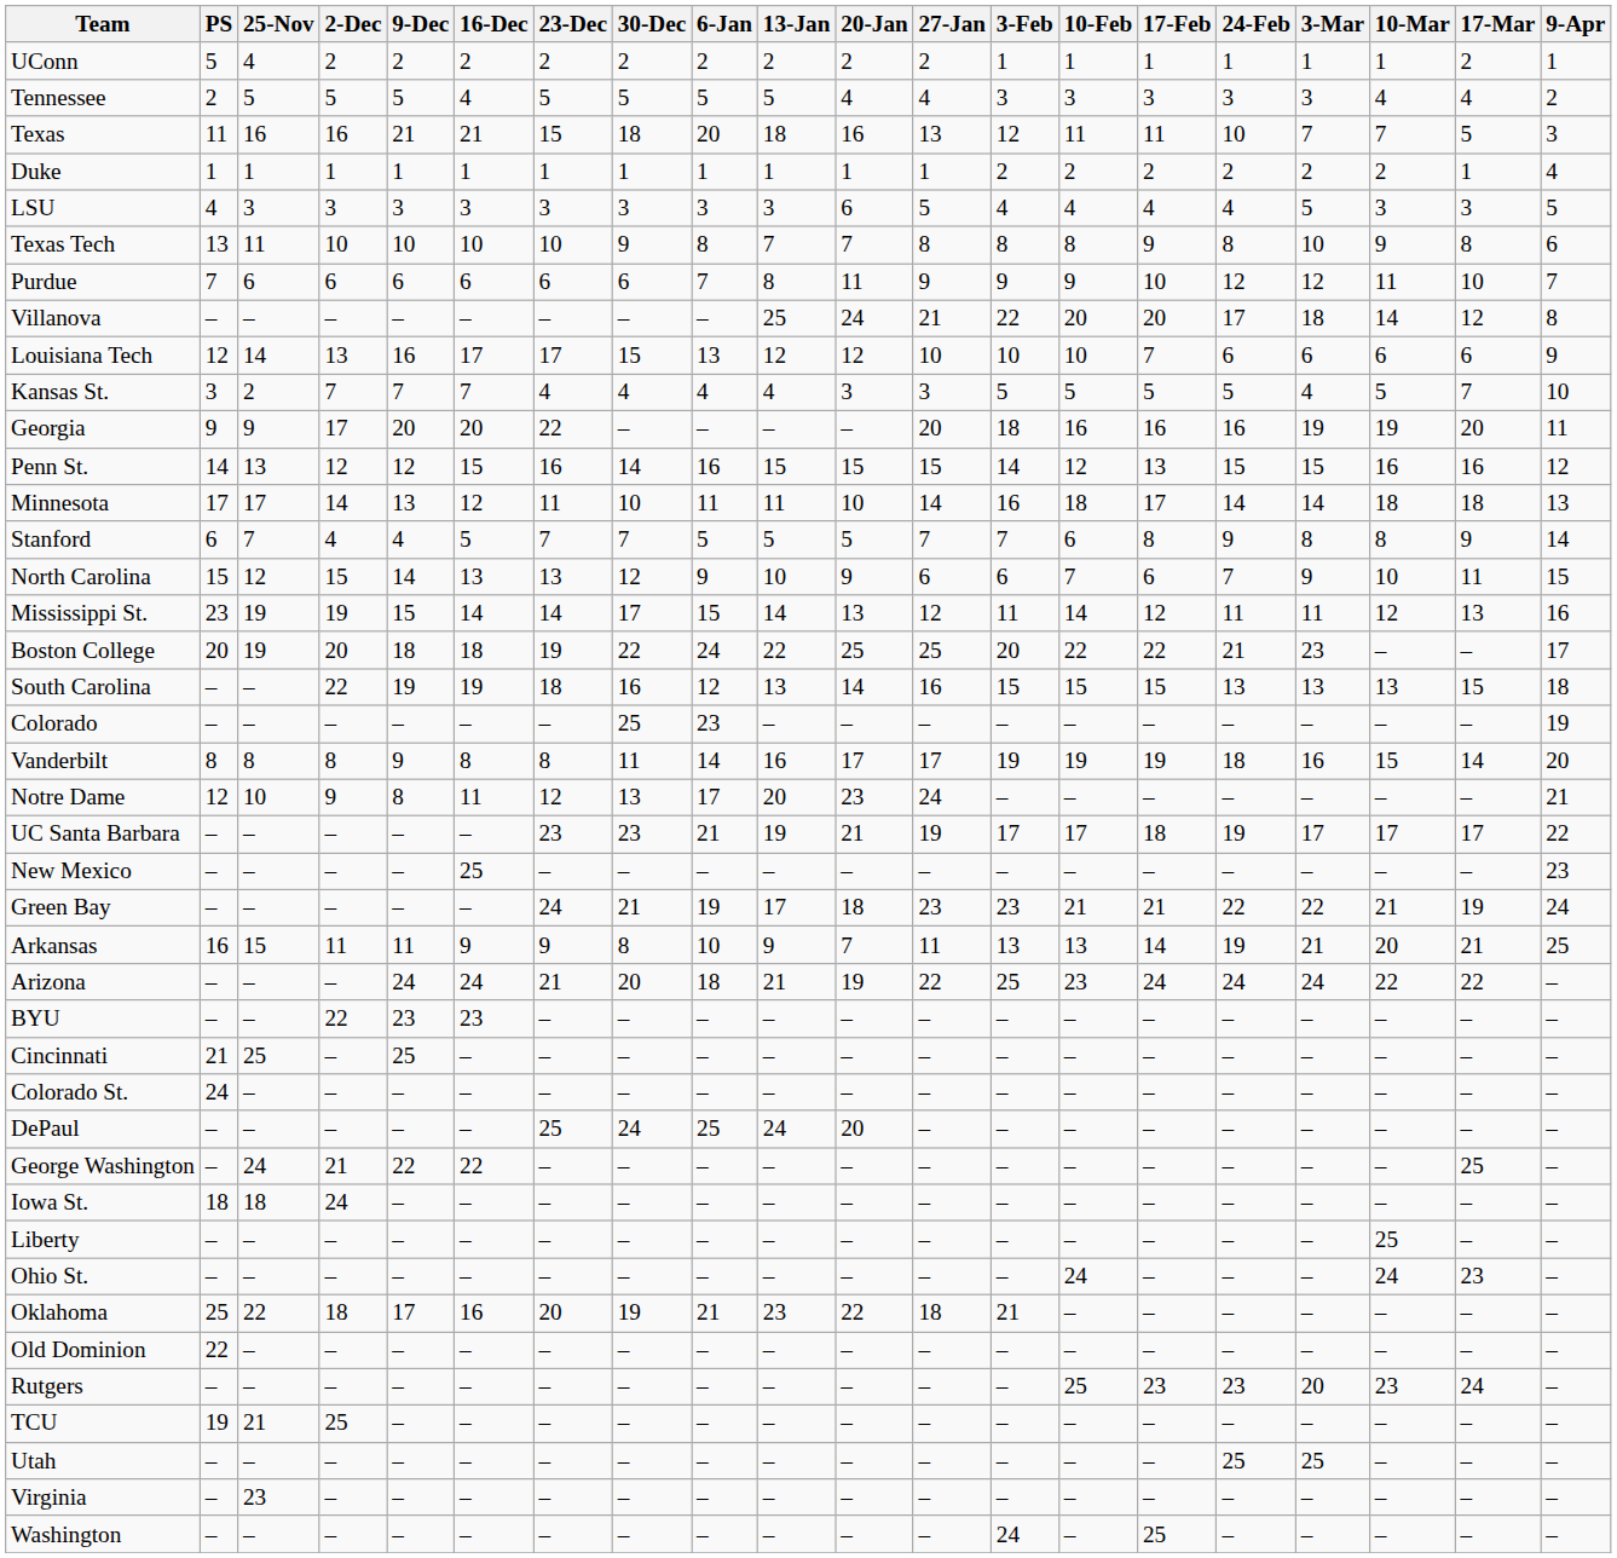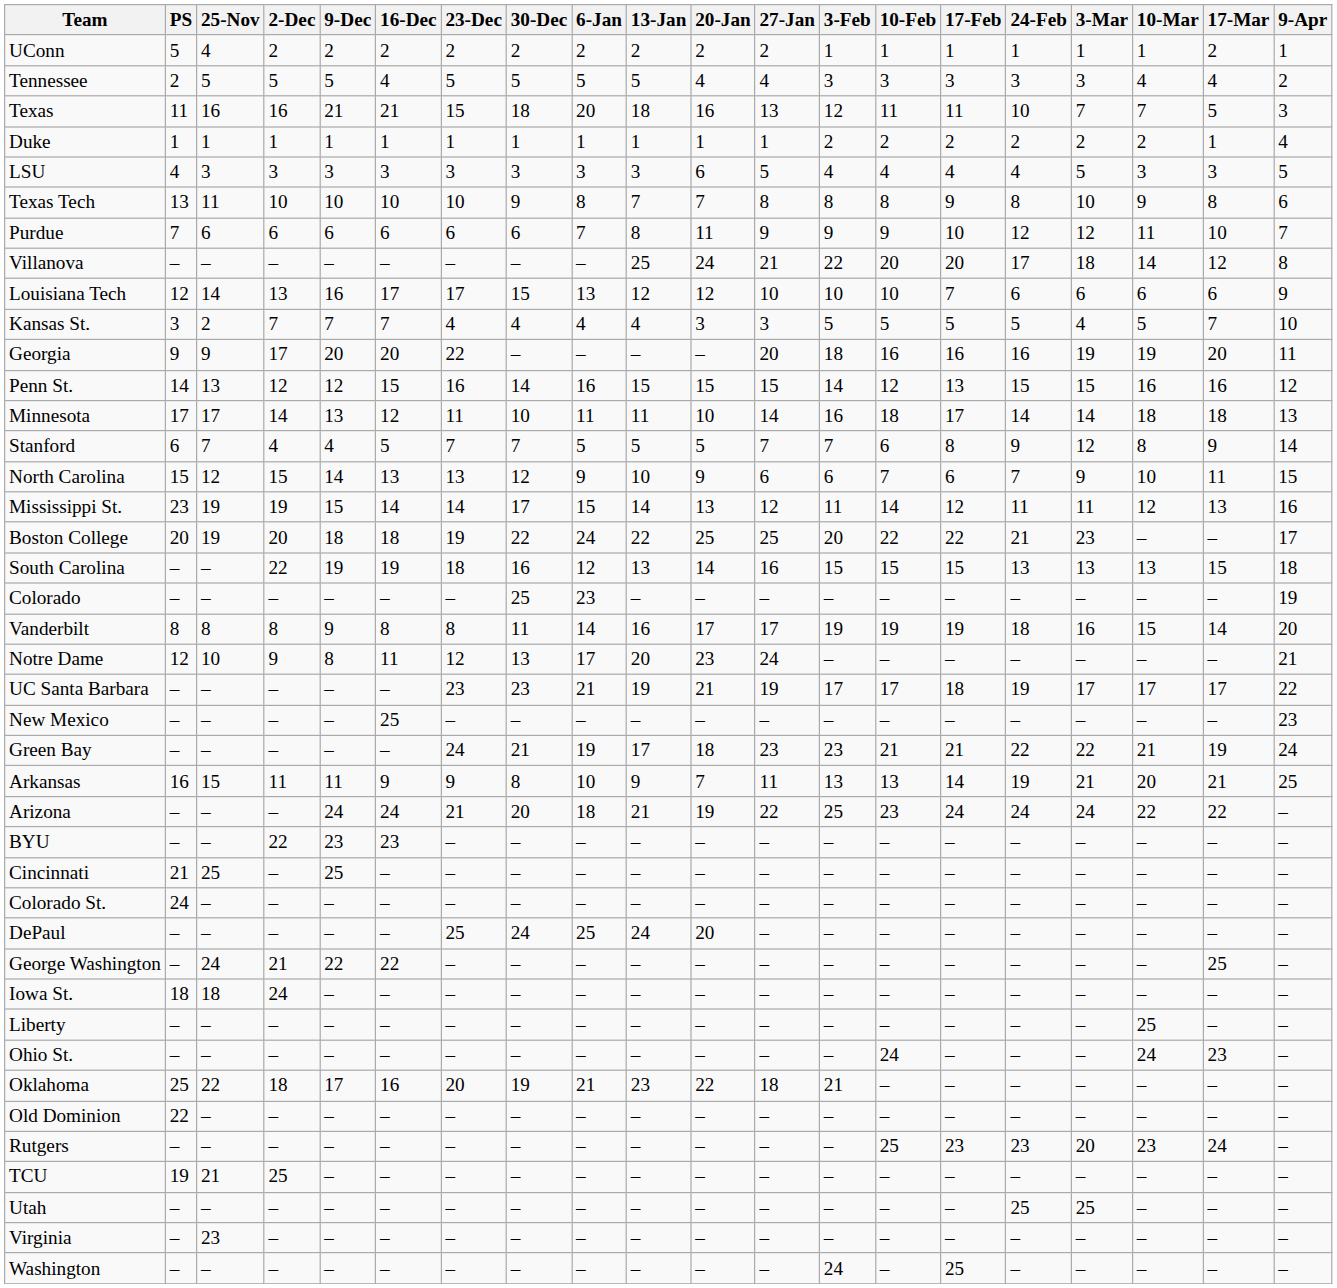 <table class="wikitable sortable">
 <tr>
 <th>Team</th>
 <th>PS</th>
 <th>25-Nov</th>
 <th>2-Dec</th>
 <th>9-Dec</th>
 <th>16-Dec</th>
 <th>23-Dec</th>
 <th>30-Dec</th>
 <th>6-Jan</th>
 <th>13-Jan</th>
 <th>20-Jan</th>
 <th>27-Jan</th>
 <th>3-Feb</th>
 <th>10-Feb</th>
 <th>17-Feb</th>
 <th>24-Feb</th>
 <th>3-Mar</th>
 <th>10-Mar</th>
 <th>17-Mar</th>
 <th>9-Apr</th>
 </tr>
 <tr>
 <td>UConn</td>
 <td>5</td>
 <td>4</td>
 <td>2</td>
 <td>2</td>
 <td>2</td>
 <td>2</td>
 <td>2</td>
 <td>2</td>
 <td>2</td>
 <td>2</td>
 <td>2</td>
 <td>1</td>
 <td>1</td>
 <td>1</td>
 <td>1</td>
 <td>1</td>
 <td>1</td>
 <td>2</td>
 <td>1</td>
 </tr>
 <tr>
 <td>Tennessee</td>
 <td>2</td>
 <td>5</td>
 <td>5</td>
 <td>5</td>
 <td>4</td>
 <td>5</td>
 <td>5</td>
 <td>5</td>
 <td>5</td>
 <td>4</td>
 <td>4</td>
 <td>3</td>
 <td>3</td>
 <td>3</td>
 <td>3</td>
 <td>3</td>
 <td>4</td>
 <td>4</td>
 <td>2</td>
 </tr>
 <tr>
 <td>Texas</td>
 <td>11</td>
 <td>16</td>
 <td>16</td>
 <td>21</td>
 <td>21</td>
 <td>15</td>
 <td>18</td>
 <td>20</td>
 <td>18</td>
 <td>16</td>
 <td>13</td>
 <td>12</td>
 <td>11</td>
 <td>11</td>
 <td>10</td>
 <td>7</td>
 <td>7</td>
 <td>5</td>
 <td>3</td>
 </tr>
 <tr>
 <td>Duke</td>
 <td>1</td>
 <td>1</td>
 <td>1</td>
 <td>1</td>
 <td>1</td>
 <td>1</td>
 <td>1</td>
 <td>1</td>
 <td>1</td>
 <td>1</td>
 <td>1</td>
 <td>2</td>
 <td>2</td>
 <td>2</td>
 <td>2</td>
 <td>2</td>
 <td>2</td>
 <td>1</td>
 <td>4</td>
 </tr>
 <tr>
 <td>LSU</td>
 <td>4</td>
 <td>3</td>
 <td>3</td>
 <td>3</td>
 <td>3</td>
 <td>3</td>
 <td>3</td>
 <td>3</td>
 <td>3</td>
 <td>6</td>
 <td>5</td>
 <td>4</td>
 <td>4</td>
 <td>4</td>
 <td>4</td>
 <td>5</td>
 <td>3</td>
 <td>3</td>
 <td>5</td>
 </tr>
 <tr>
 <td>Texas Tech</td>
 <td>13</td>
 <td>11</td>
 <td>10</td>
 <td>10</td>
 <td>10</td>
 <td>10</td>
 <td>9</td>
 <td>8</td>
 <td>7</td>
 <td>7</td>
 <td>8</td>
 <td>8</td>
 <td>8</td>
 <td>9</td>
 <td>8</td>
 <td>10</td>
 <td>9</td>
 <td>8</td>
 <td>6</td>
 </tr>
 <tr>
 <td>Purdue</td>
 <td>7</td>
 <td>6</td>
 <td>6</td>
 <td>6</td>
 <td>6</td>
 <td>6</td>
 <td>6</td>
 <td>7</td>
 <td>8</td>
 <td>11</td>
 <td>9</td>
 <td>9</td>
 <td>9</td>
 <td>10</td>
 <td>12</td>
 <td>12</td>
 <td>11</td>
 <td>10</td>
 <td>7</td>
 </tr>
 <tr>
 <td>Villanova</td>
 <td data-sort-value=99>–</td>
 <td data-sort-value=99>–</td>
 <td data-sort-value=99>–</td>
 <td data-sort-value=99>–</td>
 <td data-sort-value=99>–</td>
 <td data-sort-value=99>–</td>
 <td data-sort-value=99>–</td>
 <td data-sort-value=99>–</td>
 <td>25</td>
 <td>24</td>
 <td>21</td>
 <td>22</td>
 <td>20</td>
 <td>20</td>
 <td>17</td>
 <td>18</td>
 <td>14</td>
 <td>12</td>
 <td>8</td>
 </tr>
 <tr>
 <td>Louisiana Tech</td>
 <td>12</td>
 <td>14</td>
 <td>13</td>
 <td>16</td>
 <td>17</td>
 <td>17</td>
 <td>15</td>
 <td>13</td>
 <td>12</td>
 <td>12</td>
 <td>10</td>
 <td>10</td>
 <td>10</td>
 <td>7</td>
 <td>6</td>
 <td>6</td>
 <td>6</td>
 <td>6</td>
 <td>9</td>
 </tr>
 <tr>
 <td>Kansas St.</td>
 <td>3</td>
 <td>2</td>
 <td>7</td>
 <td>7</td>
 <td>7</td>
 <td>4</td>
 <td>4</td>
 <td>4</td>
 <td>4</td>
 <td>3</td>
 <td>3</td>
 <td>5</td>
 <td>5</td>
 <td>5</td>
 <td>5</td>
 <td>4</td>
 <td>5</td>
 <td>7</td>
 <td>10</td>
 </tr>
 <tr>
 <td>Georgia</td>
 <td>9</td>
 <td>9</td>
 <td>17</td>
 <td>20</td>
 <td>20</td>
 <td>22</td>
 <td data-sort-value=99>–</td>
 <td data-sort-value=99>–</td>
 <td data-sort-value=99>–</td>
 <td data-sort-value=99>–</td>
 <td>20</td>
 <td>18</td>
 <td>16</td>
 <td>16</td>
 <td>16</td>
 <td>19</td>
 <td>19</td>
 <td>20</td>
 <td>11</td>
 </tr>
 <tr>
 <td>Penn St.</td>
 <td>14</td>
 <td>13</td>
 <td>12</td>
 <td>12</td>
 <td>15</td>
 <td>16</td>
 <td>14</td>
 <td>16</td>
 <td>15</td>
 <td>15</td>
 <td>15</td>
 <td>14</td>
 <td>12</td>
 <td>13</td>
 <td>15</td>
 <td>15</td>
 <td>16</td>
 <td>16</td>
 <td>12</td>
 </tr>
 <tr>
 <td>Minnesota</td>
 <td>17</td>
 <td>17</td>
 <td>14</td>
 <td>13</td>
 <td>12</td>
 <td>11</td>
 <td>10</td>
 <td>11</td>
 <td>11</td>
 <td>10</td>
 <td>14</td>
 <td>16</td>
 <td>18</td>
 <td>17</td>
 <td>14</td>
 <td>14</td>
 <td>18</td>
 <td>18</td>
 <td>13</td>
 </tr>
 <tr>
 <td>Stanford</td>
 <td>6</td>
 <td>7</td>
 <td>4</td>
 <td>4</td>
 <td>5</td>
 <td>7</td>
 <td>7</td>
 <td>5</td>
 <td>5</td>
 <td>5</td>
 <td>7</td>
 <td>7</td>
 <td>6</td>
 <td>8</td>
 <td>9</td>
-<td>8</td>
+<td>12</td>
 <td>8</td>
 <td>9</td>
 <td>14</td>
 </tr>
 <tr>
 <td>North Carolina</td>
 <td>15</td>
 <td>12</td>
 <td>15</td>
 <td>14</td>
 <td>13</td>
 <td>13</td>
 <td>12</td>
 <td>9</td>
 <td>10</td>
 <td>9</td>
 <td>6</td>
 <td>6</td>
 <td>7</td>
 <td>6</td>
 <td>7</td>
 <td>9</td>
 <td>10</td>
 <td>11</td>
 <td>15</td>
 </tr>
 <tr>
 <td>Mississippi St.</td>
 <td>23</td>
 <td>19</td>
 <td>19</td>
 <td>15</td>
 <td>14</td>
 <td>14</td>
 <td>17</td>
 <td>15</td>
 <td>14</td>
 <td>13</td>
 <td>12</td>
 <td>11</td>
 <td>14</td>
 <td>12</td>
 <td>11</td>
 <td>11</td>
 <td>12</td>
 <td>13</td>
 <td>16</td>
 </tr>
 <tr>
 <td>Boston College</td>
 <td>20</td>
 <td>19</td>
 <td>20</td>
 <td>18</td>
 <td>18</td>
 <td>19</td>
 <td>22</td>
 <td>24</td>
 <td>22</td>
 <td>25</td>
 <td>25</td>
 <td>20</td>
 <td>22</td>
 <td>22</td>
 <td>21</td>
 <td>23</td>
 <td data-sort-value=99>–</td>
 <td data-sort-value=99>–</td>
 <td>17</td>
 </tr>
 <tr>
 <td>South Carolina</td>
 <td data-sort-value=99>–</td>
 <td data-sort-value=99>–</td>
 <td>22</td>
 <td>19</td>
 <td>19</td>
 <td>18</td>
 <td>16</td>
 <td>12</td>
 <td>13</td>
 <td>14</td>
 <td>16</td>
 <td>15</td>
 <td>15</td>
 <td>15</td>
 <td>13</td>
 <td>13</td>
 <td>13</td>
 <td>15</td>
 <td>18</td>
 </tr>
 <tr>
 <td>Colorado</td>
 <td data-sort-value=99>–</td>
 <td data-sort-value=99>–</td>
 <td data-sort-value=99>–</td>
 <td data-sort-value=99>–</td>
 <td data-sort-value=99>–</td>
 <td data-sort-value=99>–</td>
 <td>25</td>
 <td>23</td>
 <td data-sort-value=99>–</td>
 <td data-sort-value=99>–</td>
 <td data-sort-value=99>–</td>
 <td data-sort-value=99>–</td>
 <td data-sort-value=99>–</td>
 <td data-sort-value=99>–</td>
 <td data-sort-value=99>–</td>
 <td data-sort-value=99>–</td>
 <td data-sort-value=99>–</td>
 <td data-sort-value=99>–</td>
 <td>19</td>
 </tr>
 <tr>
 <td>Vanderbilt</td>
 <td>8</td>
 <td>8</td>
 <td>8</td>
 <td>9</td>
 <td>8</td>
 <td>8</td>
 <td>11</td>
 <td>14</td>
 <td>16</td>
 <td>17</td>
 <td>17</td>
 <td>19</td>
 <td>19</td>
 <td>19</td>
 <td>18</td>
 <td>16</td>
 <td>15</td>
 <td>14</td>
 <td>20</td>
 </tr>
 <tr>
 <td>Notre Dame</td>
 <td>12</td>
 <td>10</td>
 <td>9</td>
 <td>8</td>
 <td>11</td>
 <td>12</td>
 <td>13</td>
 <td>17</td>
 <td>20</td>
 <td>23</td>
 <td>24</td>
 <td data-sort-value=99>–</td>
 <td data-sort-value=99>–</td>
 <td data-sort-value=99>–</td>
 <td data-sort-value=99>–</td>
 <td data-sort-value=99>–</td>
 <td data-sort-value=99>–</td>
 <td data-sort-value=99>–</td>
 <td>21</td>
 </tr>
 <tr>
 <td>UC Santa Barbara</td>
 <td data-sort-value=99>–</td>
 <td data-sort-value=99>–</td>
 <td data-sort-value=99>–</td>
 <td data-sort-value=99>–</td>
 <td data-sort-value=99>–</td>
 <td>23</td>
 <td>23</td>
 <td>21</td>
 <td>19</td>
 <td>21</td>
 <td>19</td>
 <td>17</td>
 <td>17</td>
 <td>18</td>
 <td>19</td>
 <td>17</td>
 <td>17</td>
 <td>17</td>
 <td>22</td>
 </tr>
 <tr>
 <td>New Mexico</td>
 <td data-sort-value=99>–</td>
 <td data-sort-value=99>–</td>
 <td data-sort-value=99>–</td>
 <td data-sort-value=99>–</td>
 <td>25</td>
 <td data-sort-value=99>–</td>
 <td data-sort-value=99>–</td>
 <td data-sort-value=99>–</td>
 <td data-sort-value=99>–</td>
 <td data-sort-value=99>–</td>
 <td data-sort-value=99>–</td>
 <td data-sort-value=99>–</td>
 <td data-sort-value=99>–</td>
 <td data-sort-value=99>–</td>
 <td data-sort-value=99>–</td>
 <td data-sort-value=99>–</td>
 <td data-sort-value=99>–</td>
 <td data-sort-value=99>–</td>
 <td>23</td>
 </tr>
 <tr>
 <td>Green Bay</td>
 <td data-sort-value=99>–</td>
 <td data-sort-value=99>–</td>
 <td data-sort-value=99>–</td>
 <td data-sort-value=99>–</td>
 <td data-sort-value=99>–</td>
 <td>24</td>
 <td>21</td>
 <td>19</td>
 <td>17</td>
 <td>18</td>
 <td>23</td>
 <td>23</td>
 <td>21</td>
 <td>21</td>
 <td>22</td>
 <td>22</td>
 <td>21</td>
 <td>19</td>
 <td>24</td>
 </tr>
 <tr>
 <td>Arkansas</td>
 <td>16</td>
 <td>15</td>
 <td>11</td>
 <td>11</td>
 <td>9</td>
 <td>9</td>
 <td>8</td>
 <td>10</td>
 <td>9</td>
 <td>7</td>
 <td>11</td>
 <td>13</td>
 <td>13</td>
 <td>14</td>
 <td>19</td>
 <td>21</td>
 <td>20</td>
 <td>21</td>
 <td>25</td>
 </tr>
 <tr>
 <td>Arizona</td>
 <td data-sort-value=99>–</td>
 <td data-sort-value=99>–</td>
 <td data-sort-value=99>–</td>
 <td>24</td>
 <td>24</td>
 <td>21</td>
 <td>20</td>
 <td>18</td>
 <td>21</td>
 <td>19</td>
 <td>22</td>
 <td>25</td>
 <td>23</td>
 <td>24</td>
 <td>24</td>
 <td>24</td>
 <td>22</td>
 <td>22</td>
 <td data-sort-value=99>–</td>
 </tr>
 <tr>
 <td>BYU</td>
 <td data-sort-value=99>–</td>
 <td data-sort-value=99>–</td>
 <td>22</td>
 <td>23</td>
 <td>23</td>
 <td data-sort-value=99>–</td>
 <td data-sort-value=99>–</td>
 <td data-sort-value=99>–</td>
 <td data-sort-value=99>–</td>
 <td data-sort-value=99>–</td>
 <td data-sort-value=99>–</td>
 <td data-sort-value=99>–</td>
 <td data-sort-value=99>–</td>
 <td data-sort-value=99>–</td>
 <td data-sort-value=99>–</td>
 <td data-sort-value=99>–</td>
 <td data-sort-value=99>–</td>
 <td data-sort-value=99>–</td>
 <td data-sort-value=99>–</td>
 </tr>
 <tr>
 <td>Cincinnati</td>
 <td>21</td>
 <td>25</td>
 <td data-sort-value=99>–</td>
 <td>25</td>
 <td data-sort-value=99>–</td>
 <td data-sort-value=99>–</td>
 <td data-sort-value=99>–</td>
 <td data-sort-value=99>–</td>
 <td data-sort-value=99>–</td>
 <td data-sort-value=99>–</td>
 <td data-sort-value=99>–</td>
 <td data-sort-value=99>–</td>
 <td data-sort-value=99>–</td>
 <td data-sort-value=99>–</td>
 <td data-sort-value=99>–</td>
 <td data-sort-value=99>–</td>
 <td data-sort-value=99>–</td>
 <td data-sort-value=99>–</td>
 <td data-sort-value=99>–</td>
 </tr>
 <tr>
 <td>Colorado St.</td>
 <td>24</td>
 <td data-sort-value=99>–</td>
 <td data-sort-value=99>–</td>
 <td data-sort-value=99>–</td>
 <td data-sort-value=99>–</td>
 <td data-sort-value=99>–</td>
 <td data-sort-value=99>–</td>
 <td data-sort-value=99>–</td>
 <td data-sort-value=99>–</td>
 <td data-sort-value=99>–</td>
 <td data-sort-value=99>–</td>
 <td data-sort-value=99>–</td>
 <td data-sort-value=99>–</td>
 <td data-sort-value=99>–</td>
 <td data-sort-value=99>–</td>
 <td data-sort-value=99>–</td>
 <td data-sort-value=99>–</td>
 <td data-sort-value=99>–</td>
 <td data-sort-value=99>–</td>
 </tr>
 <tr>
 <td>DePaul</td>
 <td data-sort-value=99>–</td>
 <td data-sort-value=99>–</td>
 <td data-sort-value=99>–</td>
 <td data-sort-value=99>–</td>
 <td data-sort-value=99>–</td>
 <td>25</td>
 <td>24</td>
 <td>25</td>
 <td>24</td>
 <td>20</td>
 <td data-sort-value=99>–</td>
 <td data-sort-value=99>–</td>
 <td data-sort-value=99>–</td>
 <td data-sort-value=99>–</td>
 <td data-sort-value=99>–</td>
 <td data-sort-value=99>–</td>
 <td data-sort-value=99>–</td>
 <td data-sort-value=99>–</td>
 <td data-sort-value=99>–</td>
 </tr>
 <tr>
 <td>George Washington</td>
 <td data-sort-value=99>–</td>
 <td>24</td>
 <td>21</td>
 <td>22</td>
 <td>22</td>
 <td data-sort-value=99>–</td>
 <td data-sort-value=99>–</td>
 <td data-sort-value=99>–</td>
 <td data-sort-value=99>–</td>
 <td data-sort-value=99>–</td>
 <td data-sort-value=99>–</td>
 <td data-sort-value=99>–</td>
 <td data-sort-value=99>–</td>
 <td data-sort-value=99>–</td>
 <td data-sort-value=99>–</td>
 <td data-sort-value=99>–</td>
 <td data-sort-value=99>–</td>
 <td>25</td>
 <td data-sort-value=99>–</td>
 </tr>
 <tr>
 <td>Iowa St.</td>
 <td>18</td>
 <td>18</td>
 <td>24</td>
 <td data-sort-value=99>–</td>
 <td data-sort-value=99>–</td>
 <td data-sort-value=99>–</td>
 <td data-sort-value=99>–</td>
 <td data-sort-value=99>–</td>
 <td data-sort-value=99>–</td>
 <td data-sort-value=99>–</td>
 <td data-sort-value=99>–</td>
 <td data-sort-value=99>–</td>
 <td data-sort-value=99>–</td>
 <td data-sort-value=99>–</td>
 <td data-sort-value=99>–</td>
 <td data-sort-value=99>–</td>
 <td data-sort-value=99>–</td>
 <td data-sort-value=99>–</td>
 <td data-sort-value=99>–</td>
 </tr>
 <tr>
 <td>Liberty</td>
 <td data-sort-value=99>–</td>
 <td data-sort-value=99>–</td>
 <td data-sort-value=99>–</td>
 <td data-sort-value=99>–</td>
 <td data-sort-value=99>–</td>
 <td data-sort-value=99>–</td>
 <td data-sort-value=99>–</td>
 <td data-sort-value=99>–</td>
 <td data-sort-value=99>–</td>
 <td data-sort-value=99>–</td>
 <td data-sort-value=99>–</td>
 <td data-sort-value=99>–</td>
 <td data-sort-value=99>–</td>
 <td data-sort-value=99>–</td>
 <td data-sort-value=99>–</td>
 <td data-sort-value=99>–</td>
 <td>25</td>
 <td data-sort-value=99>–</td>
 <td data-sort-value=99>–</td>
 </tr>
 <tr>
 <td>Ohio St.</td>
 <td data-sort-value=99>–</td>
 <td data-sort-value=99>–</td>
 <td data-sort-value=99>–</td>
 <td data-sort-value=99>–</td>
 <td data-sort-value=99>–</td>
 <td data-sort-value=99>–</td>
 <td data-sort-value=99>–</td>
 <td data-sort-value=99>–</td>
 <td data-sort-value=99>–</td>
 <td data-sort-value=99>–</td>
 <td data-sort-value=99>–</td>
 <td data-sort-value=99>–</td>
 <td>24</td>
 <td data-sort-value=99>–</td>
 <td data-sort-value=99>–</td>
 <td data-sort-value=99>–</td>
 <td>24</td>
 <td>23</td>
 <td data-sort-value=99>–</td>
 </tr>
 <tr>
 <td>Oklahoma</td>
 <td>25</td>
 <td>22</td>
 <td>18</td>
 <td>17</td>
 <td>16</td>
 <td>20</td>
 <td>19</td>
 <td>21</td>
 <td>23</td>
 <td>22</td>
 <td>18</td>
 <td>21</td>
 <td data-sort-value=99>–</td>
 <td data-sort-value=99>–</td>
 <td data-sort-value=99>–</td>
 <td data-sort-value=99>–</td>
 <td data-sort-value=99>–</td>
 <td data-sort-value=99>–</td>
 <td data-sort-value=99>–</td>
 </tr>
 <tr>
 <td>Old Dominion</td>
 <td>22</td>
 <td data-sort-value=99>–</td>
 <td data-sort-value=99>–</td>
 <td data-sort-value=99>–</td>
 <td data-sort-value=99>–</td>
 <td data-sort-value=99>–</td>
 <td data-sort-value=99>–</td>
 <td data-sort-value=99>–</td>
 <td data-sort-value=99>–</td>
 <td data-sort-value=99>–</td>
 <td data-sort-value=99>–</td>
 <td data-sort-value=99>–</td>
 <td data-sort-value=99>–</td>
 <td data-sort-value=99>–</td>
 <td data-sort-value=99>–</td>
 <td data-sort-value=99>–</td>
 <td data-sort-value=99>–</td>
 <td data-sort-value=99>–</td>
 <td data-sort-value=99>–</td>
 </tr>
 <tr>
 <td>Rutgers</td>
 <td data-sort-value=99>–</td>
 <td data-sort-value=99>–</td>
 <td data-sort-value=99>–</td>
 <td data-sort-value=99>–</td>
 <td data-sort-value=99>–</td>
 <td data-sort-value=99>–</td>
 <td data-sort-value=99>–</td>
 <td data-sort-value=99>–</td>
 <td data-sort-value=99>–</td>
 <td data-sort-value=99>–</td>
 <td data-sort-value=99>–</td>
 <td data-sort-value=99>–</td>
 <td>25</td>
 <td>23</td>
 <td>23</td>
 <td>20</td>
 <td>23</td>
 <td>24</td>
 <td data-sort-value=99>–</td>
 </tr>
 <tr>
 <td>TCU</td>
 <td>19</td>
 <td>21</td>
 <td>25</td>
 <td data-sort-value=99>–</td>
 <td data-sort-value=99>–</td>
 <td data-sort-value=99>–</td>
 <td data-sort-value=99>–</td>
 <td data-sort-value=99>–</td>
 <td data-sort-value=99>–</td>
 <td data-sort-value=99>–</td>
 <td data-sort-value=99>–</td>
 <td data-sort-value=99>–</td>
 <td data-sort-value=99>–</td>
 <td data-sort-value=99>–</td>
 <td data-sort-value=99>–</td>
 <td data-sort-value=99>–</td>
 <td data-sort-value=99>–</td>
 <td data-sort-value=99>–</td>
 <td data-sort-value=99>–</td>
 </tr>
 <tr>
 <td>Utah</td>
 <td data-sort-value=99>–</td>
 <td data-sort-value=99>–</td>
 <td data-sort-value=99>–</td>
 <td data-sort-value=99>–</td>
 <td data-sort-value=99>–</td>
 <td data-sort-value=99>–</td>
 <td data-sort-value=99>–</td>
 <td data-sort-value=99>–</td>
 <td data-sort-value=99>–</td>
 <td data-sort-value=99>–</td>
 <td data-sort-value=99>–</td>
 <td data-sort-value=99>–</td>
 <td data-sort-value=99>–</td>
 <td data-sort-value=99>–</td>
 <td>25</td>
 <td>25</td>
 <td data-sort-value=99>–</td>
 <td data-sort-value=99>–</td>
 <td data-sort-value=99>–</td>
 </tr>
 <tr>
 <td>Virginia</td>
 <td data-sort-value=99>–</td>
 <td>23</td>
 <td data-sort-value=99>–</td>
 <td data-sort-value=99>–</td>
 <td data-sort-value=99>–</td>
 <td data-sort-value=99>–</td>
 <td data-sort-value=99>–</td>
 <td data-sort-value=99>–</td>
 <td data-sort-value=99>–</td>
 <td data-sort-value=99>–</td>
 <td data-sort-value=99>–</td>
 <td data-sort-value=99>–</td>
 <td data-sort-value=99>–</td>
 <td data-sort-value=99>–</td>
 <td data-sort-value=99>–</td>
 <td data-sort-value=99>–</td>
 <td data-sort-value=99>–</td>
 <td data-sort-value=99>–</td>
 <td data-sort-value=99>–</td>
 </tr>
 <tr>
 <td>Washington</td>
 <td data-sort-value=99>–</td>
 <td data-sort-value=99>–</td>
 <td data-sort-value=99>–</td>
 <td data-sort-value=99>–</td>
 <td data-sort-value=99>–</td>
 <td data-sort-value=99>–</td>
 <td data-sort-value=99>–</td>
 <td data-sort-value=99>–</td>
 <td data-sort-value=99>–</td>
 <td data-sort-value=99>–</td>
 <td data-sort-value=99>–</td>
 <td>24</td>
 <td data-sort-value=99>–</td>
 <td>25</td>
 <td data-sort-value=99>–</td>
 <td data-sort-value=99>–</td>
 <td data-sort-value=99>–</td>
 <td data-sort-value=99>–</td>
 <td data-sort-value=99>–</td>
 </tr>
 </table>
